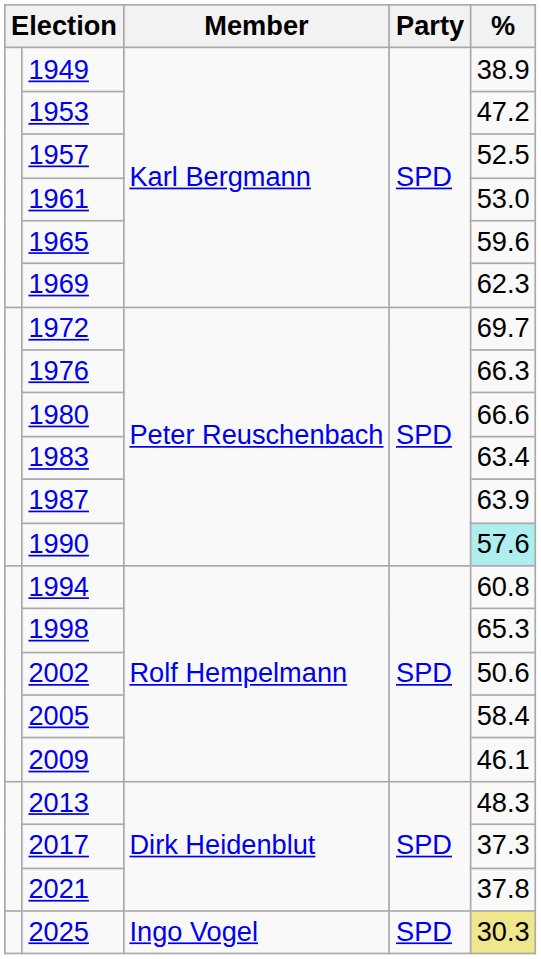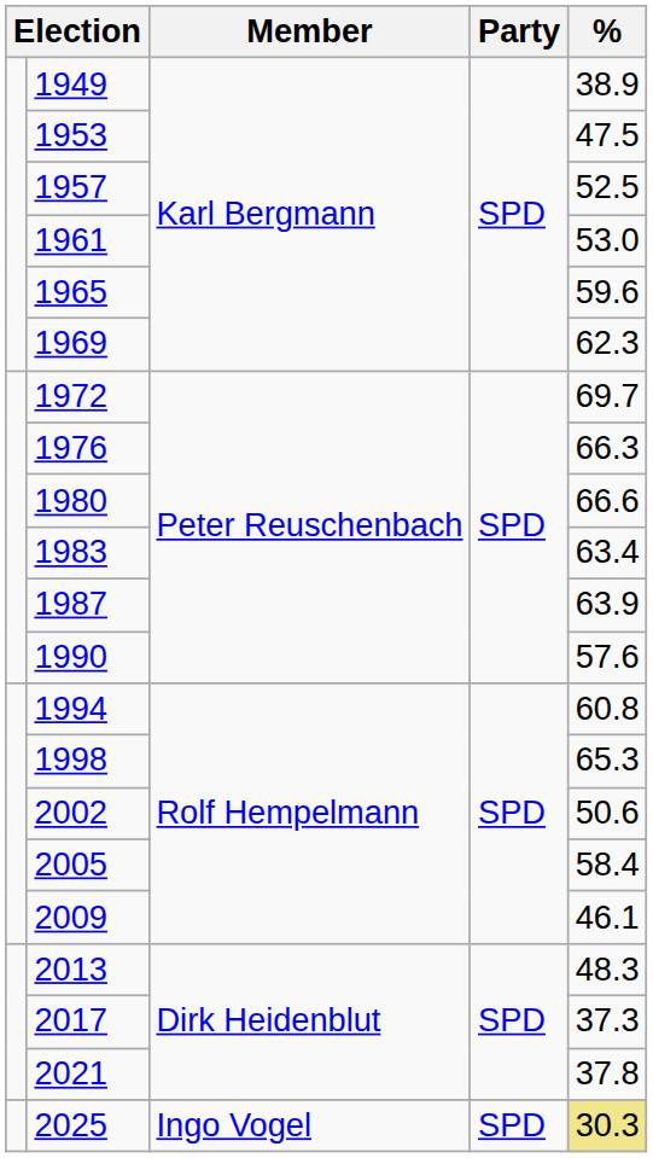 <table class=wikitable>
 <tr>
 <th colspan=2>Election</th>
 <th>Member</th>
 <th>Party</th>
 <th>%</th>
 </tr>
 <tr>
 <td rowspan=6 bgcolor=></td>
 <td><a href='#'>1949</a></td>
 <td rowspan=6><a href='#'>Karl Bergmann</a></td>
 <td rowspan=6><a href='#'>SPD</a></td>
 <td align=right>38.9</td>
 </tr>
 <tr>
 <td><a href='#'>1953</a></td>
-<td align=right>47.2</td>
+<td align=right>47.5</td>
 </tr>
 <tr>
 <td><a href='#'>1957</a></td>
 <td align=right>52.5</td>
 </tr>
 <tr>
 <td><a href='#'>1961</a></td>
 <td align=right>53.0</td>
 </tr>
 <tr>
 <td><a href='#'>1965</a></td>
 <td align=right>59.6</td>
 </tr>
 <tr>
 <td><a href='#'>1969</a></td>
 <td align=right>62.3</td>
 </tr>
 <tr>
 <td rowspan=6 bgcolor=></td>
 <td><a href='#'>1972</a></td>
 <td rowspan=6><a href='#'>Peter Reuschenbach</a></td>
 <td rowspan=6><a href='#'>SPD</a></td>
 <td align=right>69.7</td>
 </tr>
 <tr>
 <td><a href='#'>1976</a></td>
 <td align=right>66.3</td>
 </tr>
 <tr>
 <td><a href='#'>1980</a></td>
 <td align=right>66.6</td>
 </tr>
 <tr>
 <td><a href='#'>1983</a></td>
 <td align=right>63.4</td>
 </tr>
 <tr>
 <td><a href='#'>1987</a></td>
 <td align=right>63.9</td>
 </tr>
 <tr>
 <td><a href='#'>1990</a></td>
-<td align=right style="background: paleturquoise;">57.6</td>
+<td align=right>57.6</td>
 </tr>
 <tr>
 <td rowspan=5 bgcolor=></td>
 <td><a href='#'>1994</a></td>
 <td rowspan=5><a href='#'>Rolf Hempelmann</a></td>
 <td rowspan=5><a href='#'>SPD</a></td>
 <td align=right>60.8</td>
 </tr>
 <tr>
 <td><a href='#'>1998</a></td>
 <td align=right>65.3</td>
 </tr>
 <tr>
 <td><a href='#'>2002</a></td>
 <td align=right>50.6</td>
 </tr>
 <tr>
 <td><a href='#'>2005</a></td>
 <td align=right>58.4</td>
 </tr>
 <tr>
 <td><a href='#'>2009</a></td>
 <td align=right>46.1</td>
 </tr>
 <tr>
 <td rowspan=3 bgcolor=></td>
 <td><a href='#'>2013</a></td>
 <td rowspan=3><a href='#'>Dirk Heidenblut</a></td>
 <td rowspan=3><a href='#'>SPD</a></td>
 <td align=right>48.3</td>
 </tr>
 <tr>
 <td><a href='#'>2017</a></td>
 <td align=right>37.3</td>
 </tr>
 <tr>
 <td><a href='#'>2021</a></td>
 <td align=right>37.8</td>
 </tr>
 <tr>
 <td bgcolor=></td>
 <td><a href='#'>2025</a></td>
 <td><a href='#'>Ingo Vogel</a></td>
 <td><a href='#'>SPD</a></td>
 <td align=right style="background: khaki;">30.3</td>
 </tr>
 </table>
